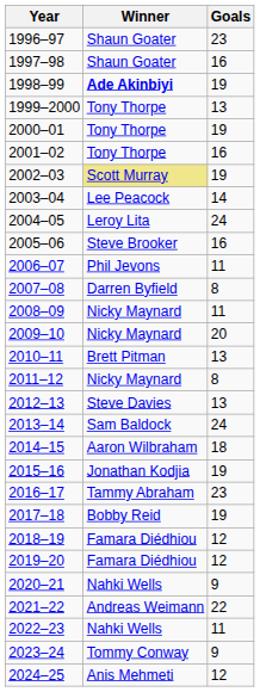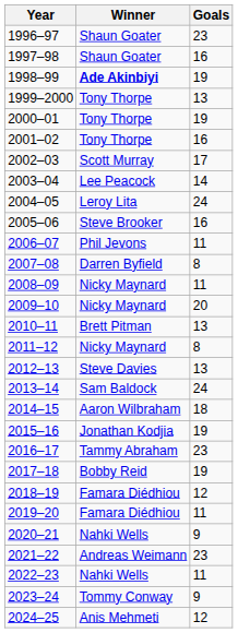 <table class="wikitable">
 <tr>
 <th>Year</th>
 <th>Winner</th>
 <th>Goals</th>
 </tr>
 <tr>
 <td>1996–97</td>
 <td> <a href='#'>Shaun Goater</a></td>
 <td>23</td>
 </tr>
 <tr>
 <td>1997–98</td>
 <td> <a href='#'>Shaun Goater</a></td>
 <td>16</td>
 </tr>
 <tr>
 <td>1998–99</td>
 <td><strong> <a href='#'>Ade Akinbiyi</a></strong></td>
 <td>19</td>
 </tr>
 <tr>
 <td>1999–2000</td>
 <td> <a href='#'>Tony Thorpe</a></td>
 <td>13</td>
 </tr>
 <tr>
 <td>2000–01</td>
 <td> <a href='#'>Tony Thorpe</a></td>
 <td>19</td>
 </tr>
 <tr>
 <td>2001–02</td>
 <td> <a href='#'>Tony Thorpe</a></td>
 <td>16</td>
 </tr>
 <tr>
 <td>2002–03</td>
-<td style="background: khaki;"> <a href='#'>Scott Murray</a></td>
-<td>19</td>
+<td> <a href='#'>Scott Murray</a></td>
+<td>17</td>
 </tr>
 <tr>
 <td>2003–04</td>
 <td> <a href='#'>Lee Peacock</a></td>
 <td>14</td>
 </tr>
 <tr>
 <td>2004–05</td>
 <td> <a href='#'>Leroy Lita</a></td>
 <td>24</td>
 </tr>
 <tr>
 <td>2005–06</td>
 <td> <a href='#'>Steve Brooker</a></td>
 <td>16</td>
 </tr>
 <tr>
 <td><a href='#'>2006–07</a></td>
 <td> <a href='#'>Phil Jevons</a></td>
 <td>11</td>
 </tr>
 <tr>
 <td><a href='#'>2007–08</a></td>
 <td> <a href='#'>Darren Byfield</a></td>
 <td>8</td>
 </tr>
 <tr>
 <td><a href='#'>2008–09</a></td>
 <td> <a href='#'>Nicky Maynard</a></td>
 <td>11</td>
 </tr>
 <tr>
 <td><a href='#'>2009–10</a></td>
 <td> <a href='#'>Nicky Maynard</a></td>
 <td>20</td>
 </tr>
 <tr>
 <td><a href='#'>2010–11</a></td>
 <td> <a href='#'>Brett Pitman</a></td>
 <td>13</td>
 </tr>
 <tr>
 <td><a href='#'>2011–12</a></td>
 <td> <a href='#'>Nicky Maynard</a></td>
 <td>8</td>
 </tr>
 <tr>
 <td><a href='#'>2012–13</a></td>
 <td> <a href='#'>Steve Davies</a></td>
 <td>13</td>
 </tr>
 <tr>
 <td><a href='#'>2013–14</a></td>
 <td> <a href='#'>Sam Baldock</a></td>
 <td>24</td>
 </tr>
 <tr>
 <td><a href='#'>2014–15</a></td>
 <td> <a href='#'>Aaron Wilbraham</a></td>
 <td>18</td>
 </tr>
 <tr>
 <td><a href='#'>2015–16</a></td>
 <td> <a href='#'>Jonathan Kodjia</a></td>
 <td>19</td>
 </tr>
 <tr>
 <td><a href='#'>2016–17</a></td>
 <td> <a href='#'>Tammy Abraham</a></td>
 <td>23</td>
 </tr>
 <tr>
 <td><a href='#'>2017–18</a></td>
 <td> <a href='#'>Bobby Reid</a></td>
 <td>19</td>
 </tr>
 <tr>
 <td><a href='#'>2018–19</a></td>
 <td> <a href='#'>Famara Diédhiou</a></td>
 <td>12</td>
 </tr>
 <tr>
 <td><a href='#'>2019–20</a></td>
 <td> <a href='#'>Famara Diédhiou</a></td>
-<td>12</td>
+<td>11</td>
 </tr>
 <tr>
 <td><a href='#'>2020–21</a></td>
 <td> <a href='#'>Nahki Wells</a></td>
 <td>9</td>
 </tr>
 <tr>
 <td><a href='#'>2021–22</a></td>
 <td> <a href='#'>Andreas Weimann</a></td>
-<td>22</td>
+<td>23</td>
 </tr>
 <tr>
 <td><a href='#'>2022–23</a></td>
 <td> <a href='#'>Nahki Wells</a></td>
 <td>11</td>
 </tr>
 <tr>
 <td><a href='#'>2023–24</a></td>
 <td> <a href='#'>Tommy Conway</a></td>
 <td>9</td>
 </tr>
 <tr>
 <td><a href='#'>2024–25</a></td>
 <td> <a href='#'>Anis Mehmeti</a></td>
 <td>12</td>
 </tr>
 </table>
